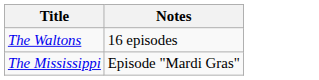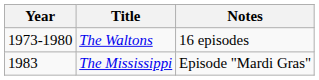 <table class="wikitable">
 <tr>
+<th>Year</th>
 <th>Title</th>
 <th>Notes</th>
 </tr>
 <tr>
+<td>1973-1980</td>
 <td><em><a href='#'>The Waltons</a></em></td>
 <td>16 episodes</td>
 </tr>
 <tr>
+<td>1983</td>
 <td><em><a href='#'>The Mississippi</a></em></td>
 <td>Episode "Mardi Gras"</td>
 </tr>
 </table>
